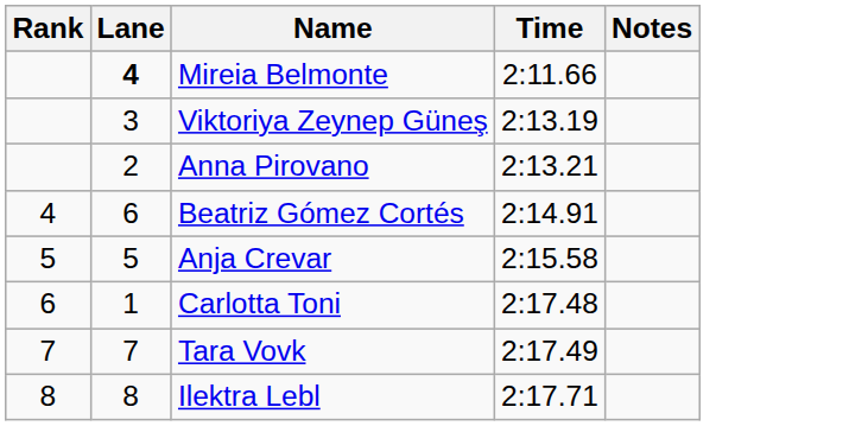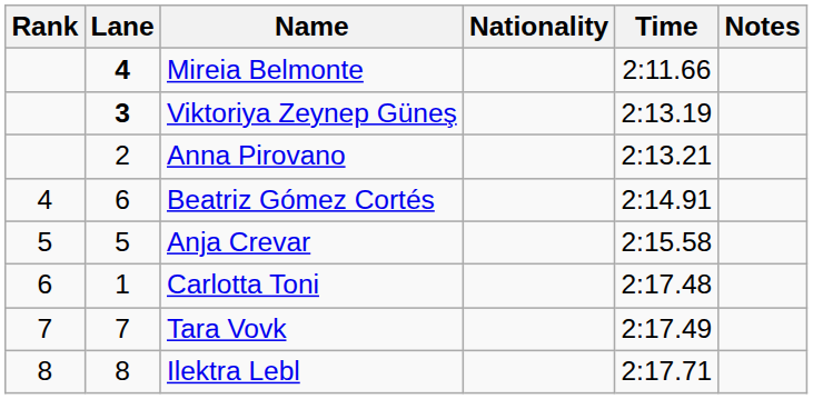 <table class="wikitable sortable" style="text-align:center">
 <tr>
 <th>Rank</th>
 <th>Lane</th>
 <th>Name</th>
+<th>Nationality</th>
 <th>Time</th>
 <th>Notes</th>
 </tr>
 <tr>
 <td></td>
 <td><strong>4</strong></td>
 <td align="left"><a href='#'>Mireia Belmonte</a></td>
+<td align="left"></td>
 <td>2:11.66</td>
 <td></td>
 </tr>
 <tr>
 <td></td>
-<td>3</td>
+<td><strong>3</strong></td>
 <td align="left"><a href='#'>Viktoriya Zeynep Güneş</a></td>
+<td align="left"></td>
 <td>2:13.19</td>
 <td></td>
 </tr>
 <tr>
 <td></td>
 <td>2</td>
 <td align="left"><a href='#'>Anna Pirovano</a></td>
+<td align="left"></td>
 <td>2:13.21</td>
 <td></td>
 </tr>
 <tr>
 <td>4</td>
 <td>6</td>
 <td align="left"><a href='#'>Beatriz Gómez Cortés</a></td>
+<td align="left"></td>
 <td>2:14.91</td>
 <td></td>
 </tr>
 <tr>
 <td>5</td>
 <td>5</td>
 <td align="left"><a href='#'>Anja Crevar</a></td>
+<td align="left"></td>
 <td>2:15.58</td>
 <td></td>
 </tr>
 <tr>
 <td>6</td>
 <td>1</td>
 <td align="left"><a href='#'>Carlotta Toni</a></td>
+<td align="left"></td>
 <td>2:17.48</td>
 <td></td>
 </tr>
 <tr>
 <td>7</td>
 <td>7</td>
 <td align="left"><a href='#'>Tara Vovk</a></td>
+<td align="left"></td>
 <td>2:17.49</td>
 <td></td>
 </tr>
 <tr>
 <td>8</td>
 <td>8</td>
 <td align="left"><a href='#'>Ilektra Lebl</a></td>
+<td align="left"></td>
 <td>2:17.71</td>
 <td></td>
 </tr>
 </table>
